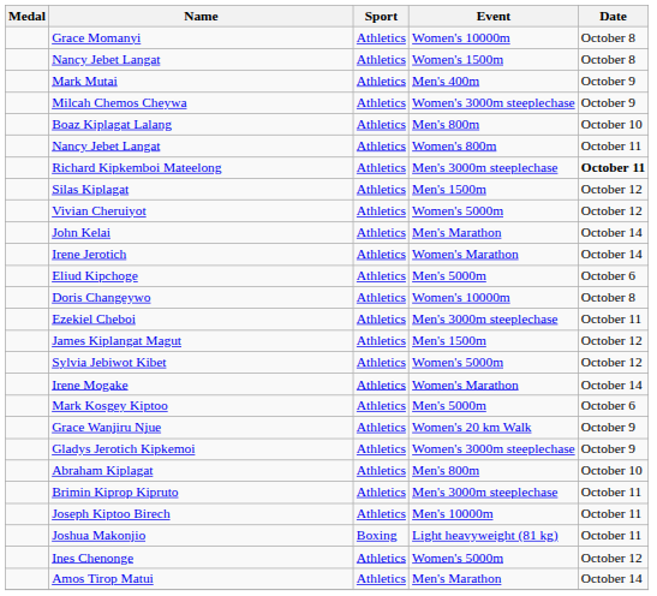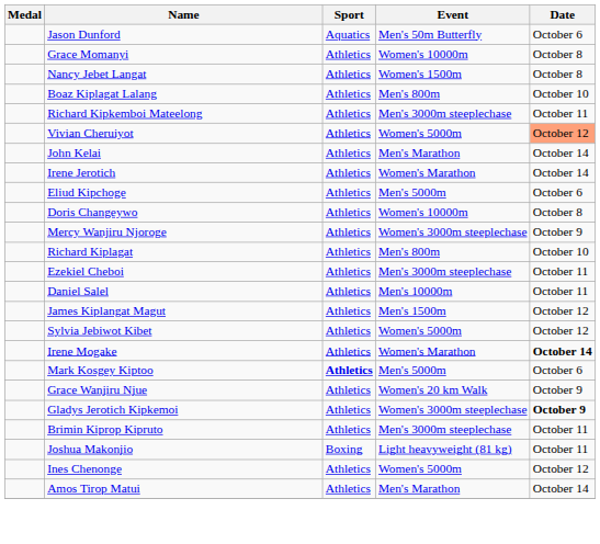 <table class="wikitable sortable">
 <tr>
 <th>Medal</th>
 <th width=350px>Name</th>
 <th>Sport</th>
 <th>Event</th>
 <th>Date</th>
+</tr>
+<tr>
+<td></td>
+<td><a href='#'>Jason Dunford</a></td>
+<td><a href='#'>Aquatics</a></td>
+<td><a href='#'>Men's 50m Butterfly</a></td>
+<td>October 6</td>
 </tr>
 <tr>
 <td></td>
 <td><a href='#'>Grace Momanyi</a></td>
 <td><a href='#'>Athletics</a></td>
 <td><a href='#'>Women's 10000m</a></td>
 <td>October 8</td>
 </tr>
 <tr>
 <td></td>
 <td><a href='#'>Nancy Jebet Langat</a></td>
 <td><a href='#'>Athletics</a></td>
 <td><a href='#'>Women's 1500m</a></td>
 <td>October 8</td>
 </tr>
 <tr>
 <td></td>
-<td><a href='#'>Mark Mutai</a></td>
-<td><a href='#'>Athletics</a></td>
-<td><a href='#'>Men's 400m</a></td>
-<td>October 9</td>
-</tr>
-<tr>
-<td></td>
-<td><a href='#'>Milcah Chemos Cheywa</a></td>
-<td><a href='#'>Athletics</a></td>
-<td><a href='#'>Women's 3000m steeplechase</a></td>
-<td>October 9</td>
-</tr>
-<tr>
-<td></td>
 <td><a href='#'>Boaz Kiplagat Lalang</a></td>
 <td><a href='#'>Athletics</a></td>
 <td><a href='#'>Men's 800m</a></td>
 <td>October 10</td>
 </tr>
 <tr>
 <td></td>
-<td><a href='#'>Nancy Jebet Langat</a></td>
-<td><a href='#'>Athletics</a></td>
-<td><a href='#'>Women's 800m</a></td>
-<td>October 11</td>
-</tr>
-<tr>
-<td></td>
 <td><a href='#'>Richard Kipkemboi Mateelong</a></td>
 <td><a href='#'>Athletics</a></td>
 <td><a href='#'>Men's 3000m steeplechase</a></td>
-<td><strong>October 11</strong></td>
-</tr>
-<tr>
-<td></td>
-<td><a href='#'>Silas Kiplagat</a></td>
-<td><a href='#'>Athletics</a></td>
-<td><a href='#'>Men's 1500m</a></td>
-<td>October 12</td>
+<td>October 11</td>
 </tr>
 <tr>
 <td></td>
 <td><a href='#'>Vivian Cheruiyot</a></td>
 <td><a href='#'>Athletics</a></td>
 <td><a href='#'>Women's 5000m</a></td>
-<td>October 12</td>
+<td style="background: lightsalmon;">October 12</td>
 </tr>
 <tr>
 <td></td>
 <td><a href='#'>John Kelai</a></td>
 <td><a href='#'>Athletics</a></td>
 <td><a href='#'>Men's Marathon</a></td>
 <td>October 14</td>
 </tr>
 <tr>
 <td></td>
 <td><a href='#'>Irene Jerotich</a></td>
 <td><a href='#'>Athletics</a></td>
 <td><a href='#'>Women's Marathon</a></td>
 <td>October 14</td>
 </tr>
 <tr>
 <td></td>
 <td><a href='#'>Eliud Kipchoge</a></td>
 <td><a href='#'>Athletics</a></td>
 <td><a href='#'>Men's 5000m</a></td>
 <td>October 6</td>
 </tr>
 <tr>
 <td></td>
 <td><a href='#'>Doris Changeywo</a></td>
 <td><a href='#'>Athletics</a></td>
 <td><a href='#'>Women's 10000m</a></td>
 <td>October 8</td>
 </tr>
 <tr>
 <td></td>
+<td><a href='#'>Mercy Wanjiru Njoroge</a></td>
+<td><a href='#'>Athletics</a></td>
+<td><a href='#'>Women's 3000m steeplechase</a></td>
+<td>October 9</td>
+</tr>
+<tr>
+<td></td>
+<td><a href='#'>Richard Kiplagat</a></td>
+<td><a href='#'>Athletics</a></td>
+<td><a href='#'>Men's 800m</a></td>
+<td>October 10</td>
+</tr>
+<tr>
+<td></td>
 <td><a href='#'>Ezekiel Cheboi</a></td>
 <td><a href='#'>Athletics</a></td>
 <td><a href='#'>Men's 3000m steeplechase</a></td>
+<td>October 11</td>
+</tr>
+<tr>
+<td></td>
+<td><a href='#'>Daniel Salel</a></td>
+<td><a href='#'>Athletics</a></td>
+<td><a href='#'>Men's 10000m</a></td>
 <td>October 11</td>
 </tr>
 <tr>
 <td></td>
 <td><a href='#'>James Kiplangat Magut</a></td>
 <td><a href='#'>Athletics</a></td>
 <td><a href='#'>Men's 1500m</a></td>
 <td>October 12</td>
 </tr>
 <tr>
 <td></td>
 <td><a href='#'>Sylvia Jebiwot Kibet</a></td>
 <td><a href='#'>Athletics</a></td>
 <td><a href='#'>Women's 5000m</a></td>
 <td>October 12</td>
 </tr>
 <tr>
 <td></td>
 <td><a href='#'>Irene Mogake</a></td>
 <td><a href='#'>Athletics</a></td>
 <td><a href='#'>Women's Marathon</a></td>
-<td>October 14</td>
+<td><strong>October 14</strong></td>
 </tr>
 <tr>
 <td></td>
 <td><a href='#'>Mark Kosgey Kiptoo</a></td>
-<td><a href='#'>Athletics</a></td>
+<td><strong><a href='#'>Athletics</a></strong></td>
 <td><a href='#'>Men's 5000m</a></td>
 <td>October 6</td>
 </tr>
 <tr>
 <td></td>
 <td><a href='#'>Grace Wanjiru Njue</a></td>
 <td><a href='#'>Athletics</a></td>
 <td><a href='#'>Women's 20 km Walk</a></td>
 <td>October 9</td>
 </tr>
 <tr>
 <td></td>
 <td><a href='#'>Gladys Jerotich Kipkemoi</a></td>
 <td><a href='#'>Athletics</a></td>
 <td><a href='#'>Women's 3000m steeplechase</a></td>
-<td>October 9</td>
-</tr>
-<tr>
-<td></td>
-<td><a href='#'>Abraham Kiplagat</a></td>
-<td><a href='#'>Athletics</a></td>
-<td><a href='#'>Men's 800m</a></td>
-<td>October 10</td>
+<td><strong>October 9</strong></td>
 </tr>
 <tr>
 <td></td>
 <td><a href='#'>Brimin Kiprop Kipruto</a></td>
 <td><a href='#'>Athletics</a></td>
 <td><a href='#'>Men's 3000m steeplechase</a></td>
-<td>October 11</td>
-</tr>
-<tr>
-<td></td>
-<td><a href='#'>Joseph Kiptoo Birech</a></td>
-<td><a href='#'>Athletics</a></td>
-<td><a href='#'>Men's 10000m</a></td>
 <td>October 11</td>
 </tr>
 <tr>
 <td></td>
 <td><a href='#'>Joshua Makonjio</a></td>
 <td><a href='#'>Boxing</a></td>
 <td><a href='#'>Light heavyweight (81 kg)</a></td>
 <td>October 11</td>
 </tr>
 <tr>
 <td></td>
 <td><a href='#'>Ines Chenonge</a></td>
 <td><a href='#'>Athletics</a></td>
 <td><a href='#'>Women's 5000m</a></td>
 <td>October 12</td>
 </tr>
 <tr>
 <td></td>
 <td><a href='#'>Amos Tirop Matui</a></td>
 <td><a href='#'>Athletics</a></td>
 <td><a href='#'>Men's Marathon</a></td>
 <td>October 14</td>
 </tr>
 <tr>
 </tr>
 </table>
